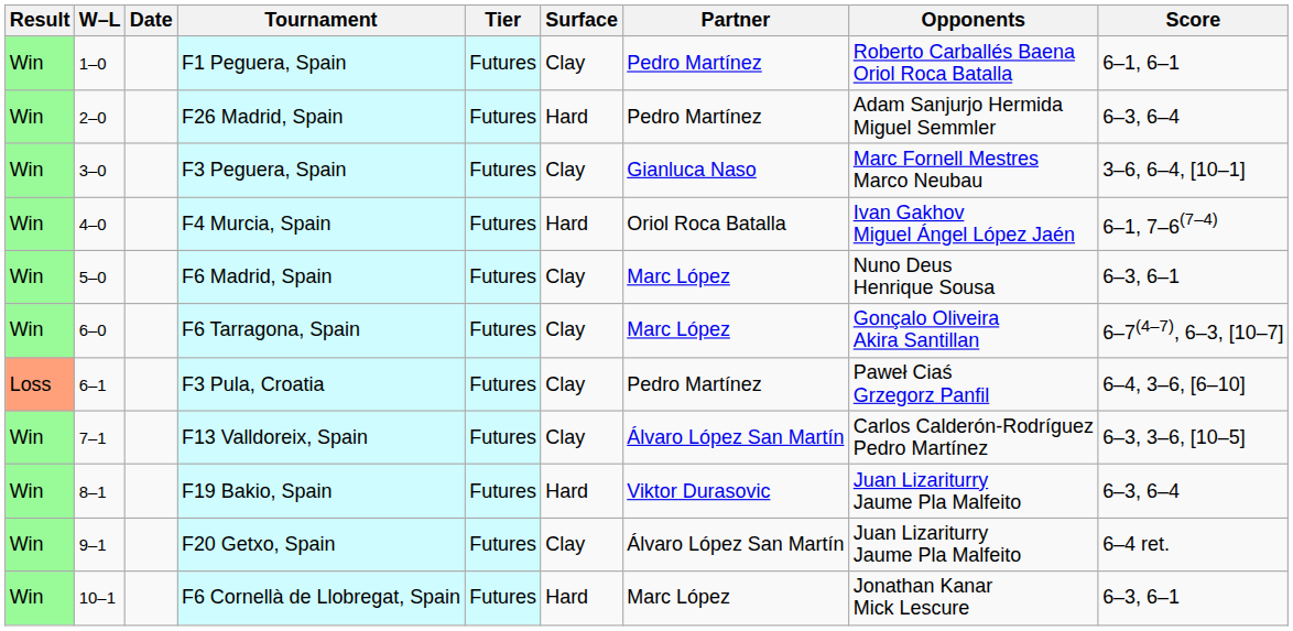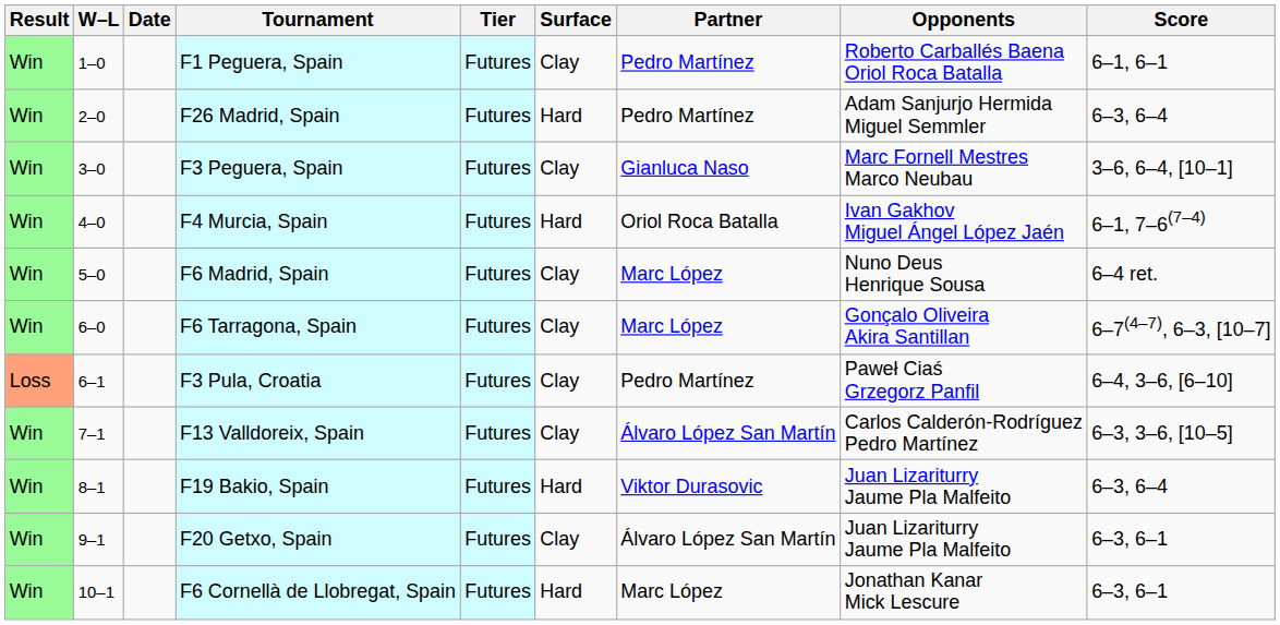 <table class="sortable wikitable nowrap">
 <tr>
 <th>Result</th>
 <th class="unsortable">W–L</th>
 <th>Date</th>
 <th>Tournament</th>
 <th>Tier</th>
 <th>Surface</th>
 <th>Partner</th>
 <th>Opponents</th>
 <th class="unsortable">Score</th>
 </tr>
 <tr>
 <td bgcolor=98FB98>Win</td>
 <td><small>1–0</small></td>
 <td></td>
 <td style="background:#cffcff;">F1 Peguera, Spain</td>
 <td style="background:#cffcff;">Futures</td>
 <td>Clay</td>
 <td> <a href='#'>Pedro Martínez</a></td>
 <td> <a href='#'>Roberto Carballés Baena</a><br> <a href='#'>Oriol Roca Batalla</a></td>
 <td>6–1, 6–1</td>
 </tr>
 <tr>
 <td bgcolor=98FB98>Win</td>
 <td><small>2–0</small></td>
 <td></td>
 <td style="background:#cffcff;">F26 Madrid, Spain</td>
 <td style="background:#cffcff;">Futures</td>
 <td>Hard</td>
 <td> Pedro Martínez</td>
 <td> Adam Sanjurjo Hermida<br> Miguel Semmler</td>
 <td>6–3, 6–4</td>
 </tr>
 <tr>
 <td bgcolor=98FB98>Win</td>
 <td><small>3–0</small></td>
 <td></td>
 <td style="background:#cffcff;">F3 Peguera, Spain</td>
 <td style="background:#cffcff;">Futures</td>
 <td>Clay</td>
 <td> <a href='#'>Gianluca Naso</a></td>
 <td> <a href='#'>Marc Fornell Mestres</a><br> Marco Neubau</td>
 <td>3–6, 6–4, [10–1]</td>
 </tr>
 <tr>
 <td bgcolor=98FB98>Win</td>
 <td><small>4–0</small></td>
 <td></td>
 <td style="background:#cffcff;">F4 Murcia, Spain</td>
 <td style="background:#cffcff;">Futures</td>
 <td>Hard</td>
 <td> Oriol Roca Batalla</td>
 <td> <a href='#'>Ivan Gakhov</a><br> <a href='#'>Miguel Ángel López Jaén</a></td>
 <td>6–1, 7–6<sup>(7–4)</sup></td>
 </tr>
 <tr>
 <td bgcolor=98FB98>Win</td>
 <td><small>5–0</small></td>
 <td></td>
 <td style="background:#cffcff;">F6 Madrid, Spain</td>
 <td style="background:#cffcff;">Futures</td>
 <td>Clay</td>
 <td> <a href='#'>Marc López</a></td>
 <td> Nuno Deus<br> Henrique Sousa</td>
-<td>6–3, 6–1</td>
+<td>6–4 ret.</td>
 </tr>
 <tr>
 <td bgcolor=98FB98>Win</td>
 <td><small>6–0</small></td>
 <td></td>
 <td style="background:#cffcff;">F6 Tarragona, Spain</td>
 <td style="background:#cffcff;">Futures</td>
 <td>Clay</td>
 <td> <a href='#'>Marc López</a></td>
 <td> <a href='#'>Gonçalo Oliveira</a><br> <a href='#'>Akira Santillan</a></td>
 <td>6–7<sup>(4–7)</sup>, 6–3, [10–7]</td>
 </tr>
 <tr>
 <td bgcolor=FFA07A>Loss</td>
 <td><small>6–1</small></td>
 <td></td>
 <td style="background:#cffcff;">F3 Pula, Croatia</td>
 <td style="background:#cffcff;">Futures</td>
 <td>Clay</td>
 <td> Pedro Martínez</td>
 <td> Paweł Ciaś<br> <a href='#'>Grzegorz Panfil</a></td>
 <td>6–4, 3–6, [6–10]</td>
 </tr>
 <tr>
 <td bgcolor=98FB98>Win</td>
 <td><small>7–1</small></td>
 <td></td>
 <td style="background:#cffcff;">F13 Valldoreix, Spain</td>
 <td style="background:#cffcff;">Futures</td>
 <td>Clay</td>
 <td> <a href='#'>Álvaro López San Martín</a></td>
 <td> Carlos Calderón-Rodríguez <br> Pedro Martínez</td>
 <td>6–3, 3–6, [10–5]</td>
 </tr>
 <tr>
 <td bgcolor=98FB98>Win</td>
 <td><small>8–1</small></td>
 <td></td>
 <td style="background:#cffcff;">F19 Bakio, Spain</td>
 <td style="background:#cffcff;">Futures</td>
 <td>Hard</td>
 <td> <a href='#'>Viktor Durasovic</a></td>
 <td> <a href='#'>Juan Lizariturry</a> <br> Jaume Pla Malfeito</td>
 <td>6–3, 6–4</td>
 </tr>
 <tr>
 <td bgcolor=98FB98>Win</td>
 <td><small>9–1</small></td>
 <td></td>
 <td style="background:#cffcff;">F20 Getxo, Spain</td>
 <td style="background:#cffcff;">Futures</td>
 <td>Clay</td>
 <td> Álvaro López San Martín</td>
 <td> Juan Lizariturry <br> Jaume Pla Malfeito</td>
-<td>6–4 ret.</td>
+<td>6–3, 6–1</td>
 </tr>
 <tr>
 <td bgcolor=98FB98>Win</td>
 <td><small>10–1</small></td>
 <td></td>
 <td style="background:#cffcff;">F6 Cornellà de Llobregat, Spain</td>
 <td style="background:#cffcff;">Futures</td>
 <td>Hard</td>
 <td> Marc López</td>
 <td> Jonathan Kanar <br> Mick Lescure</td>
 <td>6–3, 6–1</td>
 </tr>
 </table>
